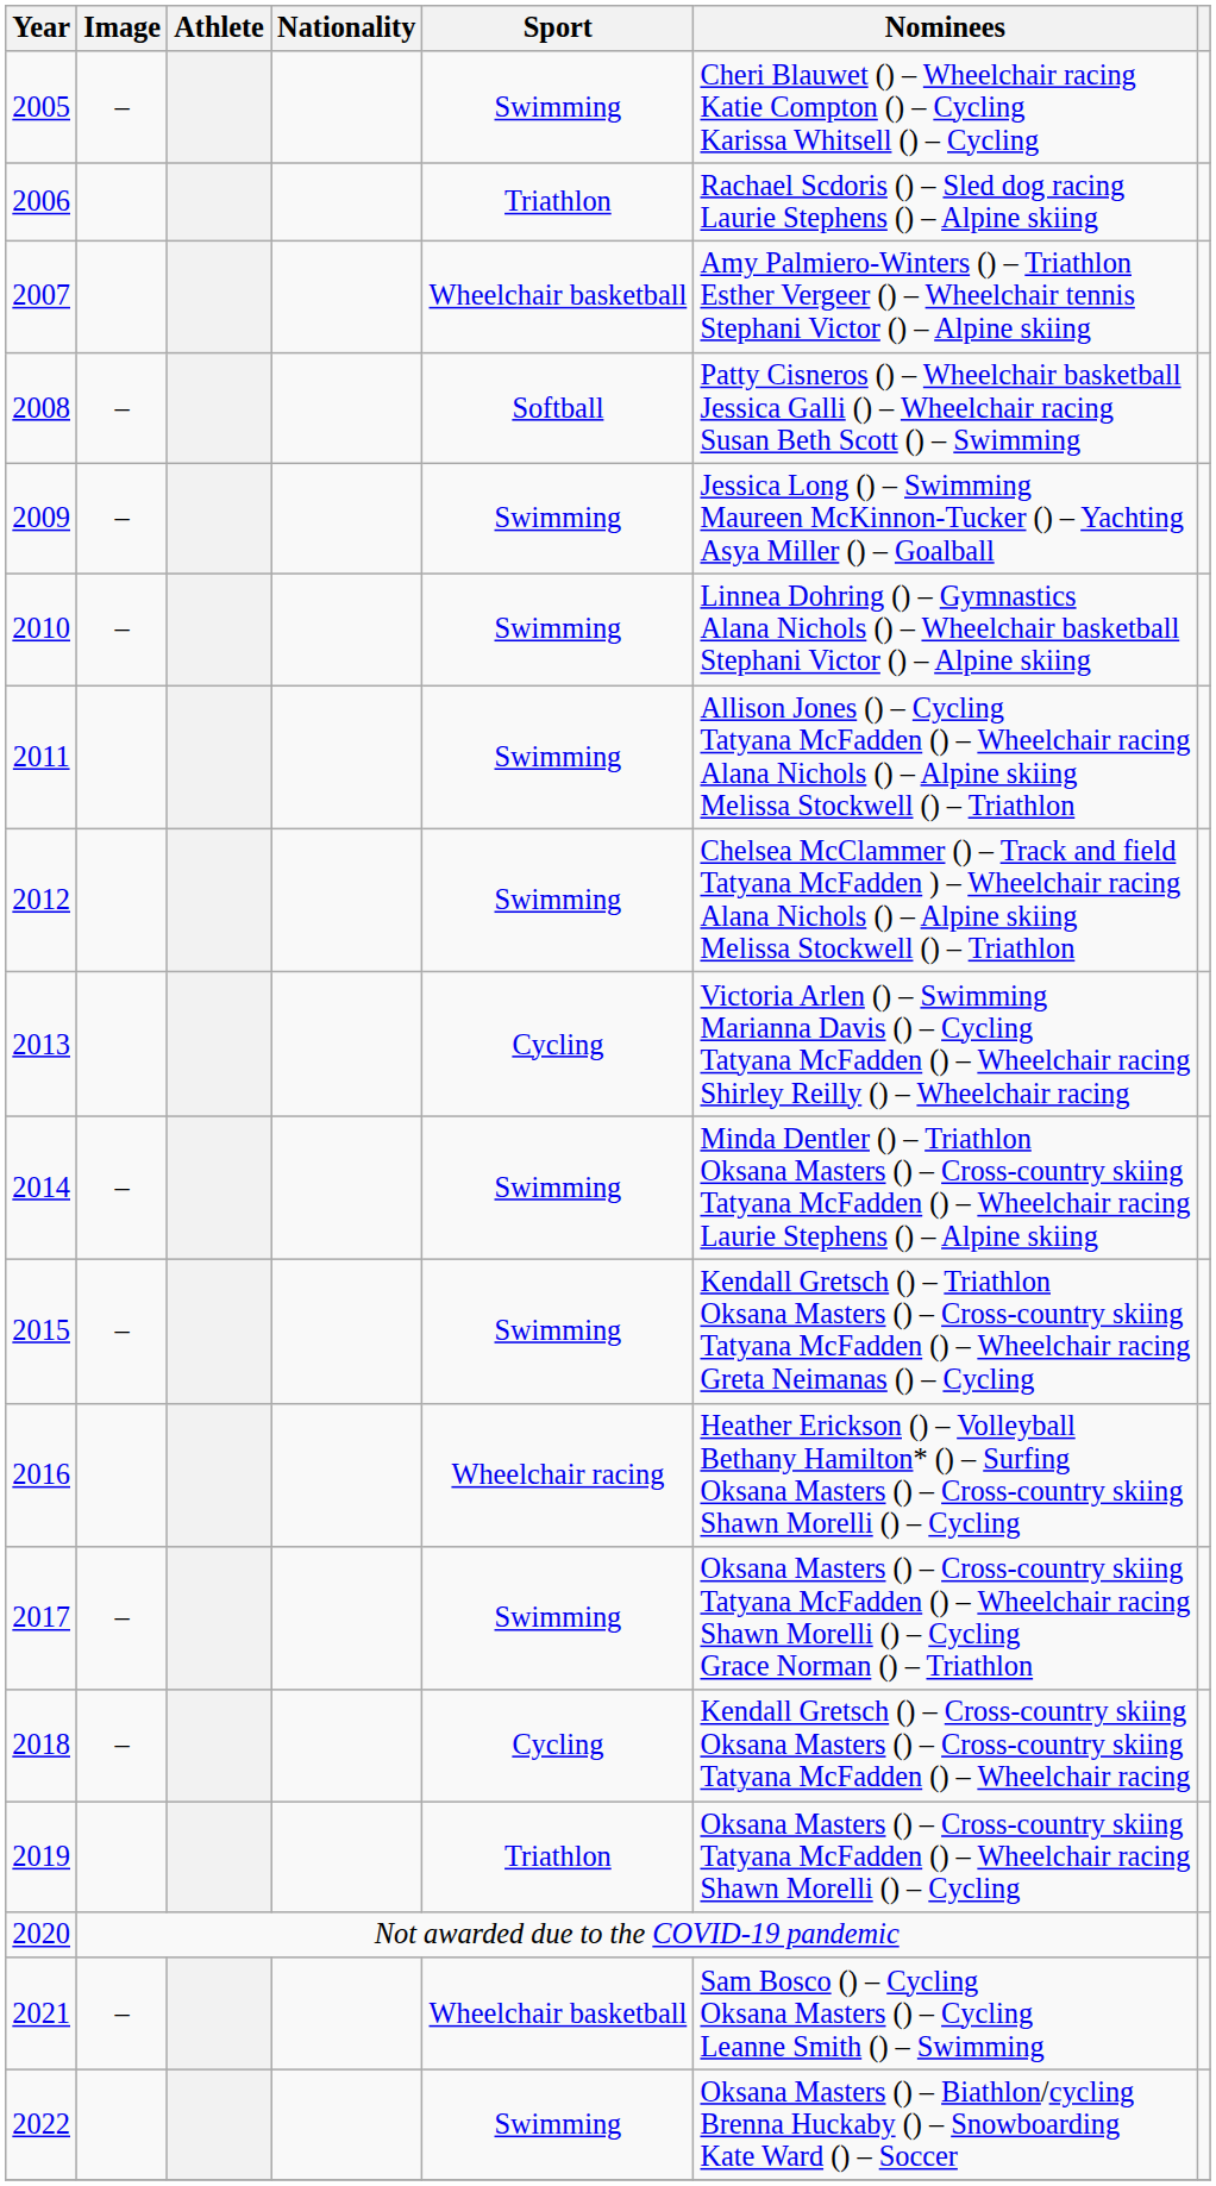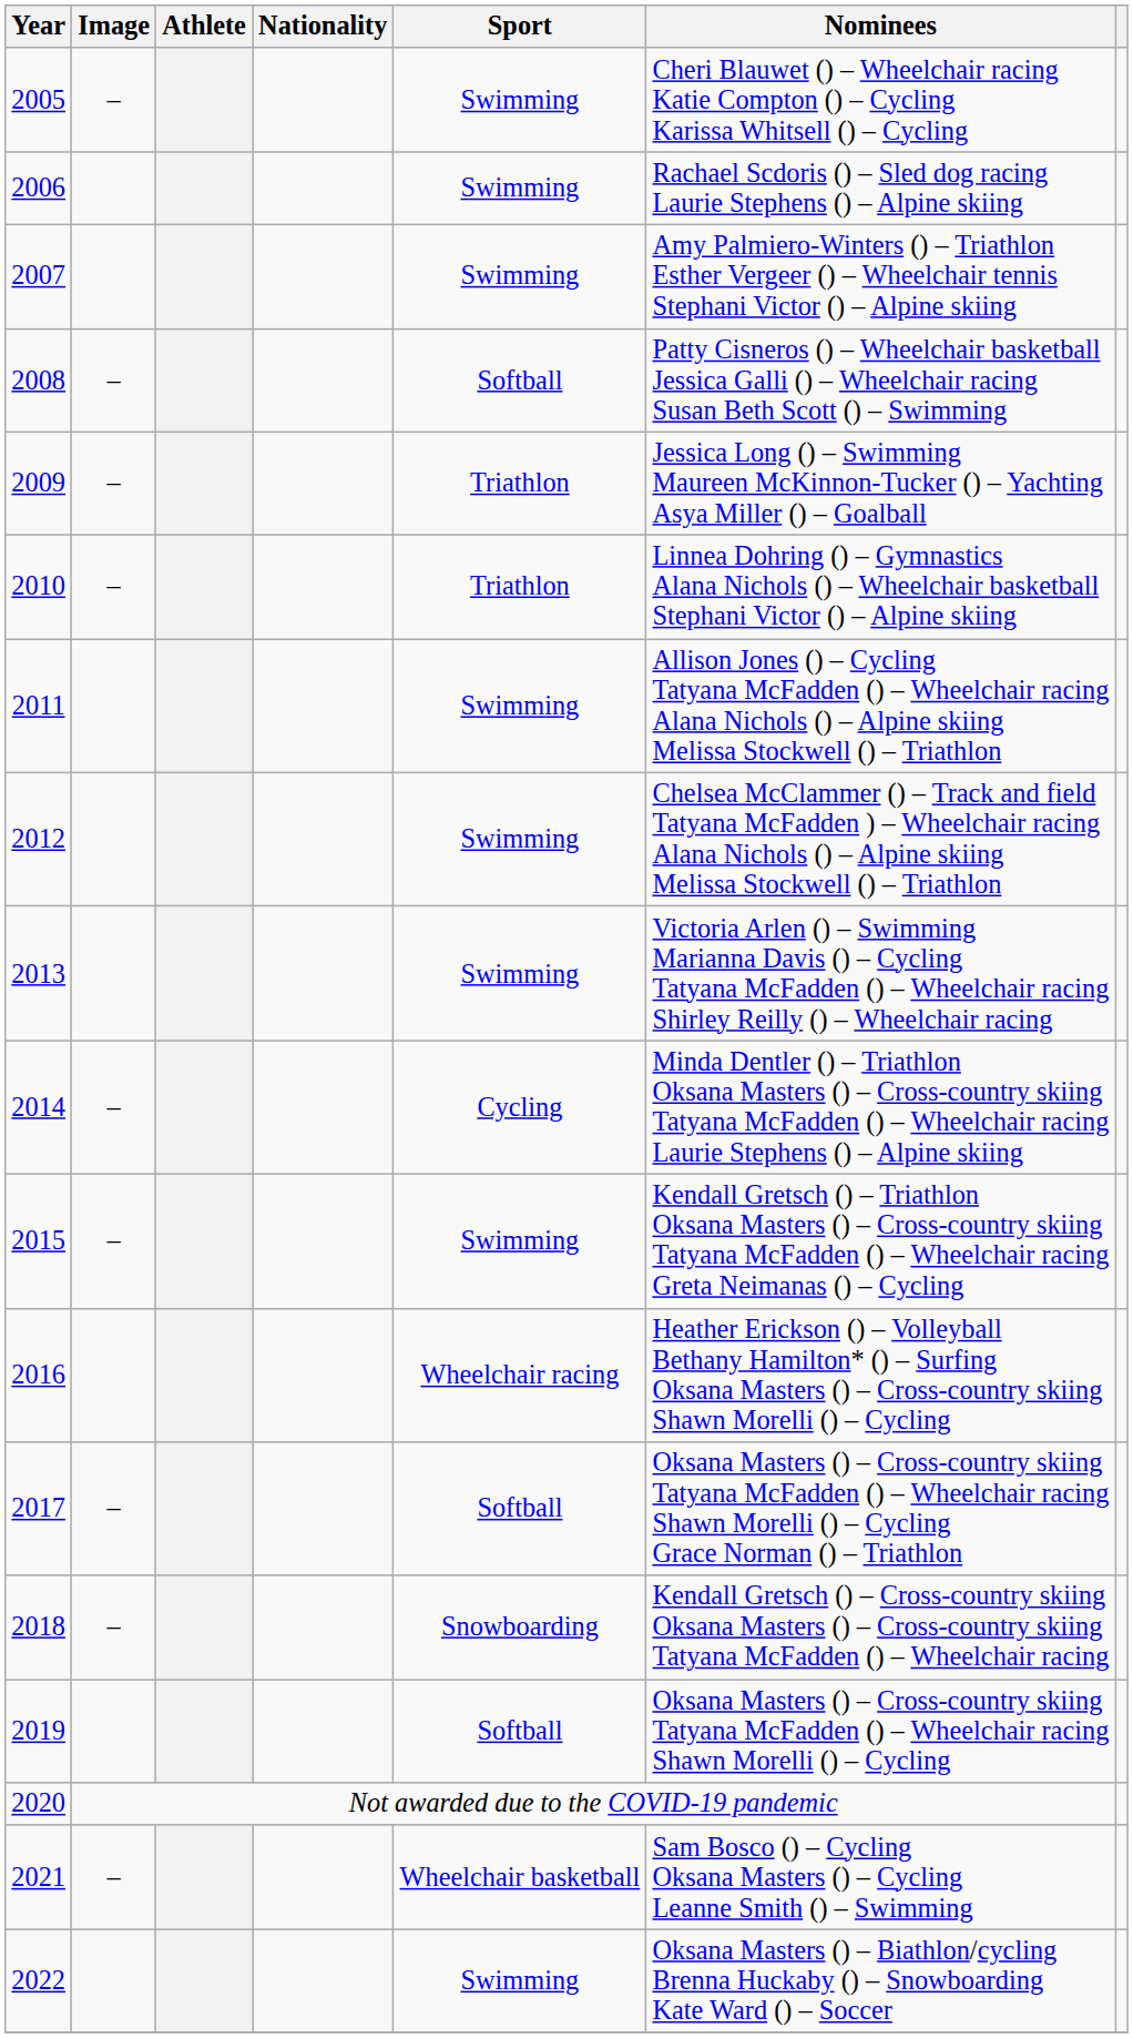 <table class="wikitable plainrowheaders sortable" style="text-align:center;">
 <tr>
 <th scope=col>Year</th>
 <th scope=col class=unsortable>Image</th>
 <th scope=col>Athlete</th>
 <th scope=col>Nationality</th>
 <th scope=col>Sport</th>
 <th scope=col class=unsortable>Nominees</th>
 <th scope=col class=unsortable></th>
 </tr>
 <tr>
 <td><a href='#'>2005</a></td>
 <td>–</td>
 <th scope=row></th>
 <td></td>
 <td><a href='#'>Swimming</a></td>
 <td align=left><a href='#'>Cheri Blauwet</a> () – <a href='#'>Wheelchair racing</a><br><a href='#'>Katie Compton</a> () – <a href='#'>Cycling</a><br><a href='#'>Karissa Whitsell</a> () – <a href='#'>Cycling</a></td>
 <td></td>
 </tr>
 <tr>
 <td><a href='#'>2006</a></td>
 <td></td>
 <th scope=row></th>
 <td></td>
-<td><a href='#'>Triathlon</a></td>
+<td><a href='#'>Swimming</a></td>
 <td align=left><a href='#'>Rachael Scdoris</a> () – <a href='#'>Sled dog racing</a><br><a href='#'>Laurie Stephens</a> () – <a href='#'>Alpine skiing</a></td>
 <td></td>
 </tr>
 <tr>
 <td><a href='#'>2007</a></td>
 <td></td>
 <th scope=row></th>
 <td></td>
-<td><a href='#'>Wheelchair basketball</a></td>
+<td><a href='#'>Swimming</a></td>
 <td align=left><a href='#'>Amy Palmiero-Winters</a> () – <a href='#'>Triathlon</a><br><a href='#'>Esther Vergeer</a> () – <a href='#'>Wheelchair tennis</a><br><a href='#'>Stephani Victor</a> () – <a href='#'>Alpine skiing</a></td>
 <td></td>
 </tr>
 <tr>
 <td><a href='#'>2008</a></td>
 <td>–</td>
 <th scope=row></th>
 <td></td>
 <td><a href='#'>Softball</a></td>
 <td align=left><a href='#'>Patty Cisneros</a> () – <a href='#'>Wheelchair basketball</a><br><a href='#'>Jessica Galli</a> () – <a href='#'>Wheelchair racing</a><br><a href='#'>Susan Beth Scott</a> () – <a href='#'>Swimming</a></td>
 <td></td>
 </tr>
 <tr>
 <td><a href='#'>2009</a></td>
 <td>–</td>
 <th scope=row></th>
 <td></td>
-<td><a href='#'>Swimming</a></td>
+<td><a href='#'>Triathlon</a></td>
 <td align=left><a href='#'>Jessica Long</a> () – <a href='#'>Swimming</a><br><a href='#'>Maureen McKinnon-Tucker</a> () – <a href='#'>Yachting</a><br><a href='#'>Asya Miller</a> () – <a href='#'>Goalball</a></td>
 <td></td>
 </tr>
 <tr>
 <td><a href='#'>2010</a></td>
 <td>–</td>
 <th scope=row></th>
 <td></td>
-<td><a href='#'>Swimming</a></td>
+<td><a href='#'>Triathlon</a></td>
 <td align=left><a href='#'>Linnea Dohring</a> () – <a href='#'>Gymnastics</a><br><a href='#'>Alana Nichols</a> () – <a href='#'>Wheelchair basketball</a><br><a href='#'>Stephani Victor</a> () – <a href='#'>Alpine skiing</a></td>
 <td></td>
 </tr>
 <tr>
 <td><a href='#'>2011</a></td>
 <td></td>
 <th scope=row></th>
 <td></td>
 <td><a href='#'>Swimming</a></td>
 <td align=left><a href='#'>Allison Jones</a> () – <a href='#'>Cycling</a><br><a href='#'>Tatyana McFadden</a> () – <a href='#'>Wheelchair racing</a><br><a href='#'>Alana Nichols</a> () – <a href='#'>Alpine skiing</a><br><a href='#'>Melissa Stockwell</a> () – <a href='#'>Triathlon</a></td>
 <td></td>
 </tr>
 <tr>
 <td><a href='#'>2012</a></td>
 <td></td>
 <th scope=row></th>
 <td></td>
 <td><a href='#'>Swimming</a></td>
 <td align=left><a href='#'>Chelsea McClammer</a> () – <a href='#'>Track and field</a><br><a href='#'>Tatyana McFadden</a> ) – <a href='#'>Wheelchair racing</a><br><a href='#'>Alana Nichols</a> () – <a href='#'>Alpine skiing</a><br><a href='#'>Melissa Stockwell</a> () – <a href='#'>Triathlon</a></td>
 <td></td>
 </tr>
 <tr>
 <td><a href='#'>2013</a></td>
 <td></td>
 <th scope=row></th>
 <td></td>
-<td><a href='#'>Cycling</a></td>
+<td><a href='#'>Swimming</a></td>
 <td align=left><a href='#'>Victoria Arlen</a> () – <a href='#'>Swimming</a><br><a href='#'>Marianna Davis</a> () – <a href='#'>Cycling</a><br><a href='#'>Tatyana McFadden</a> () – <a href='#'>Wheelchair racing</a><br><a href='#'>Shirley Reilly</a> () – <a href='#'>Wheelchair racing</a></td>
 <td></td>
 </tr>
 <tr>
 <td><a href='#'>2014</a></td>
 <td>–</td>
 <th scope=row></th>
 <td></td>
-<td><a href='#'>Swimming</a></td>
+<td><a href='#'>Cycling</a></td>
 <td align=left><a href='#'>Minda Dentler</a> () – <a href='#'>Triathlon</a><br><a href='#'>Oksana Masters</a> () – <a href='#'>Cross-country skiing</a><br><a href='#'>Tatyana McFadden</a> () – <a href='#'>Wheelchair racing</a><br><a href='#'>Laurie Stephens</a> () – <a href='#'>Alpine skiing</a></td>
 <td></td>
 </tr>
 <tr>
 <td><a href='#'>2015</a></td>
 <td>–</td>
 <th scope=row></th>
 <td></td>
 <td><a href='#'>Swimming</a></td>
 <td align=left><a href='#'>Kendall Gretsch</a> () – <a href='#'>Triathlon</a><br><a href='#'>Oksana Masters</a> () – <a href='#'>Cross-country skiing</a><br><a href='#'>Tatyana McFadden</a> () – <a href='#'>Wheelchair racing</a><br><a href='#'>Greta Neimanas</a> () – <a href='#'>Cycling</a></td>
 <td></td>
 </tr>
 <tr>
 <td><a href='#'>2016</a></td>
 <td></td>
 <th scope=row></th>
 <td></td>
 <td><a href='#'>Wheelchair racing</a></td>
 <td align=left><a href='#'>Heather Erickson</a> () – <a href='#'>Volleyball</a><br><a href='#'>Bethany Hamilton</a>* () – <a href='#'>Surfing</a><br><a href='#'>Oksana Masters</a> () – <a href='#'>Cross-country skiing</a><br><a href='#'>Shawn Morelli</a> () – <a href='#'>Cycling</a></td>
 <td></td>
 </tr>
 <tr>
 <td><a href='#'>2017</a></td>
 <td>–</td>
 <th scope=row></th>
 <td></td>
-<td><a href='#'>Swimming</a></td>
+<td><a href='#'>Softball</a></td>
 <td align=left><a href='#'>Oksana Masters</a> () – <a href='#'>Cross-country skiing</a><br><a href='#'>Tatyana McFadden</a> () – <a href='#'>Wheelchair racing</a><br><a href='#'>Shawn Morelli</a> () – <a href='#'>Cycling</a><br><a href='#'>Grace Norman</a> () – <a href='#'>Triathlon</a></td>
 <td></td>
 </tr>
 <tr>
 <td><a href='#'>2018</a></td>
 <td>–</td>
 <th scope=row></th>
 <td></td>
-<td><a href='#'>Cycling</a></td>
+<td><a href='#'>Snowboarding</a></td>
 <td align=left><a href='#'>Kendall Gretsch</a> () –  <a href='#'>Cross-country skiing</a><br><a href='#'>Oksana Masters</a> () –  <a href='#'>Cross-country skiing</a><br><a href='#'>Tatyana McFadden</a> () – <a href='#'>Wheelchair racing</a></td>
 <td></td>
 </tr>
 <tr>
 <td><a href='#'>2019</a></td>
 <td></td>
 <th scope=row></th>
 <td></td>
-<td><a href='#'>Triathlon</a></td>
+<td><a href='#'>Softball</a></td>
 <td align=left><a href='#'>Oksana Masters</a> () – <a href='#'>Cross-country skiing</a><br><a href='#'>Tatyana McFadden</a> () – <a href='#'>Wheelchair racing</a><br><a href='#'>Shawn Morelli</a> () – <a href='#'>Cycling</a></td>
 <td></td>
 </tr>
 <tr class="sortbottom">
 <td><a href='#'>2020</a></td>
 <td colspan=5 align=center><em>Not awarded due to the <a href='#'>COVID-19 pandemic</a></em></td>
 <td></td>
 </tr>
 <tr>
 <td><a href='#'>2021</a></td>
 <td>–</td>
 <th scope=row></th>
 <td></td>
 <td><a href='#'>Wheelchair basketball</a></td>
 <td align=left><a href='#'>Sam Bosco</a> () – <a href='#'>Cycling</a><br><a href='#'>Oksana Masters</a> () – <a href='#'>Cycling</a><br><a href='#'>Leanne Smith</a> () – <a href='#'>Swimming</a></td>
 <td></td>
 </tr>
 <tr>
 <td><a href='#'>2022</a></td>
 <td></td>
 <th scope=row></th>
 <td></td>
 <td><a href='#'>Swimming</a></td>
 <td align=left><a href='#'>Oksana Masters</a> () – <a href='#'>Biathlon</a>/<a href='#'>cycling</a><br><a href='#'>Brenna Huckaby</a> () – <a href='#'>Snowboarding</a><br><a href='#'>Kate Ward</a> () – <a href='#'>Soccer</a></td>
 <td></td>
 </tr>
 <tr>
 </tr>
 </table>
